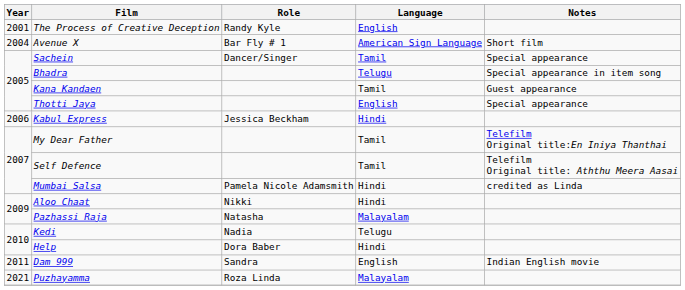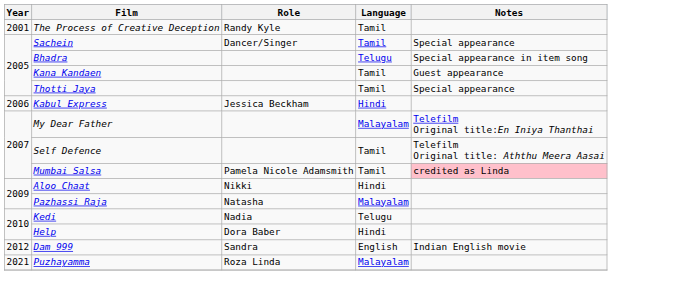 <table class="wikitable">
 <tr style="background:#B0C4DE;">
 <th>Year</th>
 <th>Film</th>
 <th>Role</th>
 <th>Language</th>
 <th>Notes</th>
 </tr>
 <tr>
 <td>2001</td>
 <td><em>The Process of Creative Deception</em></td>
 <td>Randy Kyle</td>
-<td><a href='#'>English</a></td>
+<td>Tamil</td>
 <td></td>
-</tr>
-<tr>
-<td>2004</td>
-<td><em>Avenue X </em></td>
-<td>Bar Fly # 1</td>
-<td><a href='#'>American Sign Language</a></td>
-<td>Short film</td>
 </tr>
 <tr>
 <td rowspan=4>2005</td>
 <td><em><a href='#'>Sachein</a></em></td>
 <td>Dancer/Singer</td>
 <td><a href='#'>Tamil</a></td>
 <td>Special appearance</td>
 </tr>
 <tr>
 <td><em><a href='#'>Bhadra</a></em></td>
 <td></td>
 <td><a href='#'>Telugu</a></td>
 <td>Special appearance in item song</td>
 </tr>
 <tr>
 <td><em><a href='#'>Kana Kandaen</a></em></td>
 <td></td>
 <td>Tamil</td>
 <td>Guest appearance</td>
 </tr>
 <tr>
 <td><em><a href='#'>Thotti Jaya</a></em></td>
 <td></td>
-<td><a href='#'>English</a></td>
+<td>Tamil</td>
 <td>Special appearance</td>
 </tr>
 <tr>
 <td>2006</td>
 <td><em><a href='#'>Kabul Express</a></em></td>
 <td>Jessica Beckham</td>
 <td><a href='#'>Hindi</a></td>
 <td></td>
 </tr>
 <tr>
 <td rowspan=3>2007</td>
 <td><em>My Dear Father</em></td>
 <td></td>
-<td>Tamil</td>
+<td><a href='#'>Malayalam</a></td>
 <td><a href='#'>Telefilm</a><br>Original title:<em>En Iniya Thanthai</em></td>
 </tr>
 <tr>
 <td><em>Self Defence</em></td>
 <td></td>
 <td>Tamil</td>
 <td>Telefilm<br>Original title: <em>Aththu Meera Aasai</em></td>
 </tr>
 <tr>
 <td><em><a href='#'>Mumbai Salsa</a></em></td>
 <td>Pamela Nicole Adamsmith</td>
-<td>Hindi</td>
-<td>credited as Linda</td>
+<td>Tamil</td>
+<td style="background: pink;">credited as Linda</td>
 </tr>
 <tr>
 <td rowspan=2>2009</td>
 <td><em><a href='#'>Aloo Chaat</a></em></td>
 <td>Nikki</td>
 <td>Hindi</td>
 <td></td>
 </tr>
 <tr>
 <td><em><a href='#'>Pazhassi Raja</a></em></td>
 <td>Natasha</td>
 <td><a href='#'>Malayalam</a></td>
 <td></td>
 </tr>
 <tr>
 <td rowspan=2>2010</td>
 <td><em><a href='#'>Kedi</a></em></td>
 <td>Nadia</td>
 <td>Telugu</td>
 <td></td>
 </tr>
 <tr>
 <td><em><a href='#'>Help</a></em></td>
 <td>Dora Baber</td>
 <td>Hindi</td>
 <td></td>
 </tr>
 <tr>
-<td rowspan=1>2011</td>
+<td rowspan=1>2012</td>
 <td><em><a href='#'>Dam 999</a></em></td>
 <td>Sandra</td>
 <td>English</td>
 <td>Indian English movie</td>
 </tr>
 <tr>
 <td>2021</td>
 <td><em><a href='#'>Puzhayamma</a></em></td>
 <td>Roza Linda</td>
 <td><a href='#'>Malayalam</a></td>
 <td></td>
 </tr>
 <tr>
 </tr>
 </table>
